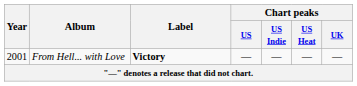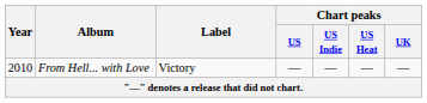 <table class="wikitable">
 <tr>
 <th rowspan="2">Year</th>
 <th rowspan="2" style="width:150px;">Album</th>
 <th rowspan="2" style="width:150px;">Label</th>
 <th colspan="4">Chart peaks</th>
 </tr>
 <tr>
 <th style="width:40px;"><small><a href='#'>US</a></small></th>
 <th style="width:40px;"><small><a href='#'>US Indie</a></small></th>
 <th style="width:40px;"><small><a href='#'>US Heat</a></small></th>
 <th style="width:40px;"><small><a href='#'>UK</a></small></th>
 </tr>
 <tr>
-<td>2001</td>
+<td>2010</td>
 <td><em>From Hell... with Love</em></td>
-<td><strong>Victory</strong></td>
+<td>Victory</td>
 <td style="text-align:center;">—</td>
 <td style="text-align:center;">—</td>
 <td style="text-align:center;">—</td>
 <td style="text-align:center;">—</td>
 </tr>
 <tr>
 <th colspan="8"><small>"—" denotes a release that did not chart.</small></th>
 </tr>
 </table>
